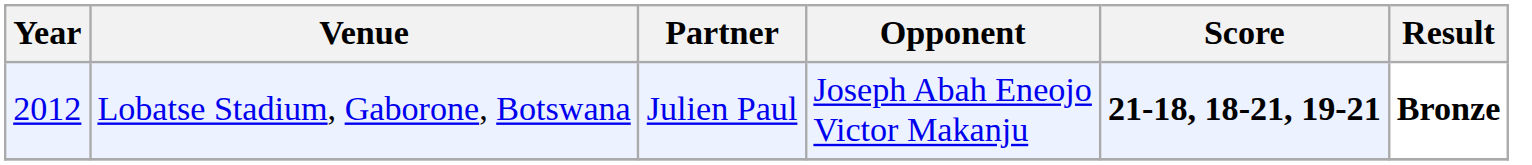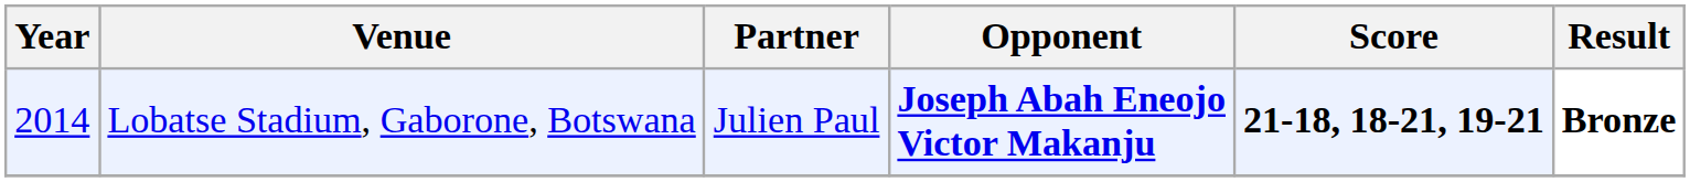 <table class="sortable wikitable" style="font-size: 90%;">
 <tr>
 <th>Year</th>
 <th>Venue</th>
 <th>Partner</th>
 <th>Opponent</th>
 <th>Score</th>
 <th>Result</th>
 </tr>
 <tr style="background:#ECF2FF">
-<td align="center"><a href='#'>2012</a></td>
+<td align="center"><a href='#'>2014</a></td>
 <td align="left"><a href='#'>Lobatse Stadium</a>, <a href='#'>Gaborone</a>, <a href='#'>Botswana</a></td>
 <td align="left"> <a href='#'>Julien Paul</a></td>
-<td align="left"> <a href='#'>Joseph Abah Eneojo</a> <br>  <a href='#'>Victor Makanju</a></td>
+<td align="left"><strong> <a href='#'>Joseph Abah Eneojo</a> <br>  <a href='#'>Victor Makanju</a></strong></td>
 <td align="left"><strong>21-18, 18-21, 19-21</strong></td>
 <td style="text-align:left; background:white"> <strong>Bronze</strong></td>
 </tr>
 <tr>
 </tr>
 </table>
